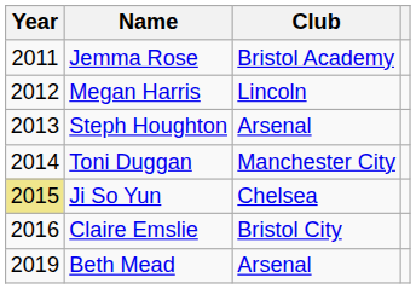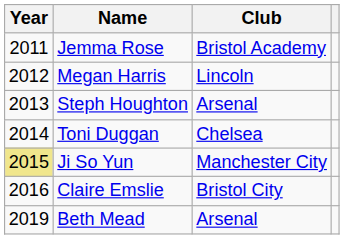 <table class="wikitable sortable">
 <tr>
 <th scope=col>Year</th>
 <th scope=col>Name</th>
 <th scope=col>Club</th>
 <th scope=col class=unsortable></th>
 </tr>
 <tr>
 <td align="center">2011</td>
 <td><a href='#'>Jemma Rose</a></td>
 <td><a href='#'>Bristol Academy</a></td>
 <td align="center"></td>
 </tr>
 <tr>
 <td align="center">2012</td>
 <td><a href='#'>Megan Harris</a></td>
 <td><a href='#'>Lincoln</a></td>
 <td align="center"></td>
 </tr>
 <tr>
 <td align="center">2013</td>
 <td><a href='#'>Steph Houghton</a></td>
 <td><a href='#'>Arsenal</a></td>
 <td align="center"></td>
 </tr>
 <tr>
 <td align="center">2014</td>
 <td><a href='#'>Toni Duggan</a></td>
-<td><a href='#'>Manchester City</a></td>
+<td><a href='#'>Chelsea</a></td>
 <td align="center"></td>
 </tr>
 <tr>
 <td align="center" style="background: khaki;">2015</td>
 <td><a href='#'>Ji So Yun</a></td>
-<td><a href='#'>Chelsea</a></td>
+<td><a href='#'>Manchester City</a></td>
 <td align="center"></td>
 </tr>
 <tr>
 <td align="center">2016</td>
 <td><a href='#'>Claire Emslie</a></td>
 <td><a href='#'>Bristol City</a></td>
 <td align="center"></td>
 </tr>
 <tr>
 <td align="center">2019</td>
 <td><a href='#'>Beth Mead</a></td>
 <td><a href='#'>Arsenal</a></td>
 <td align="center"></td>
 </tr>
 </table>
